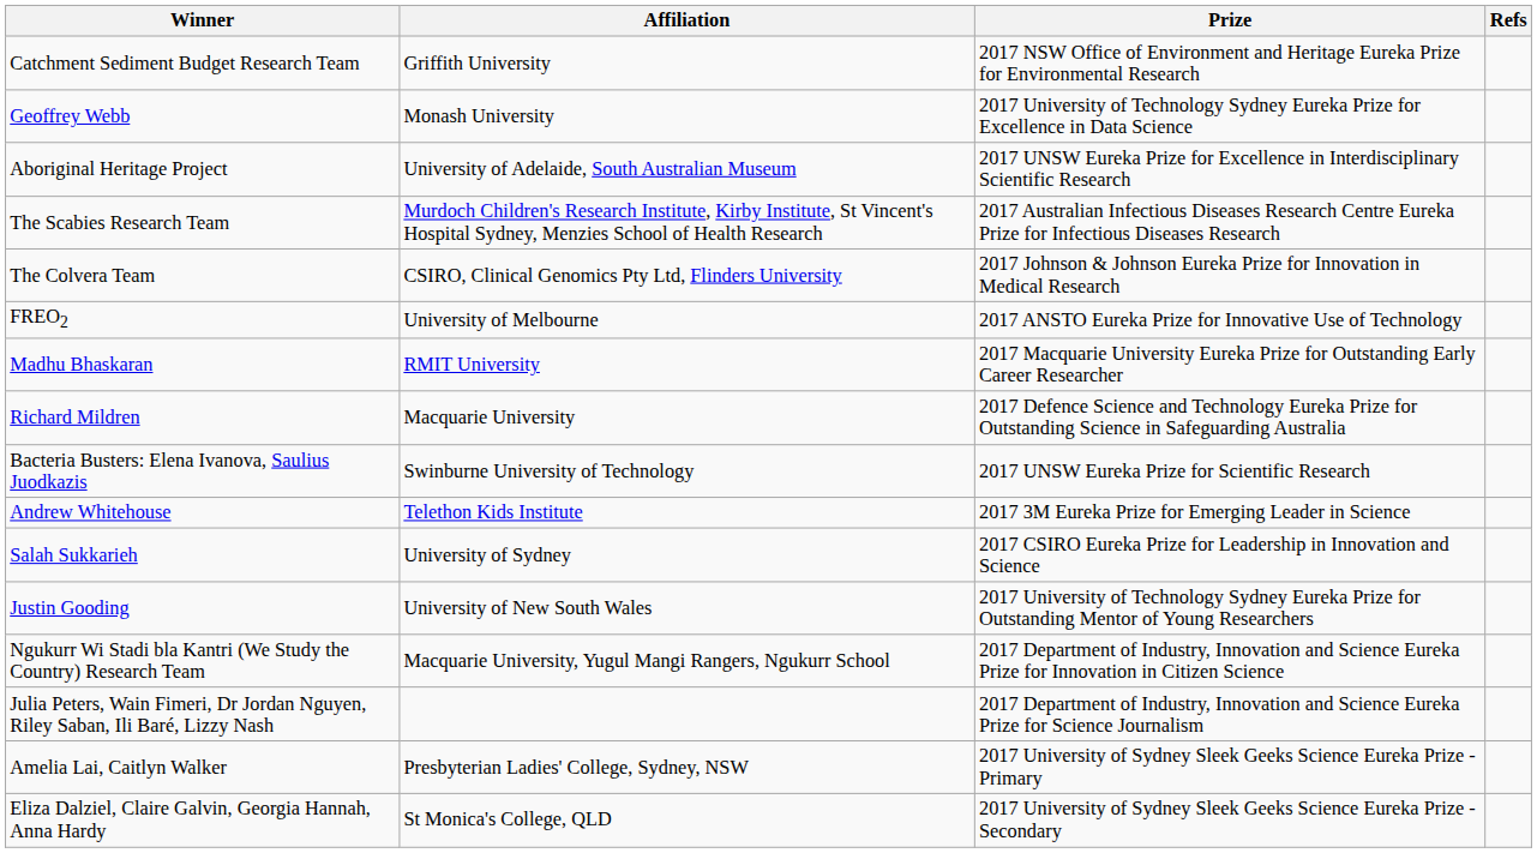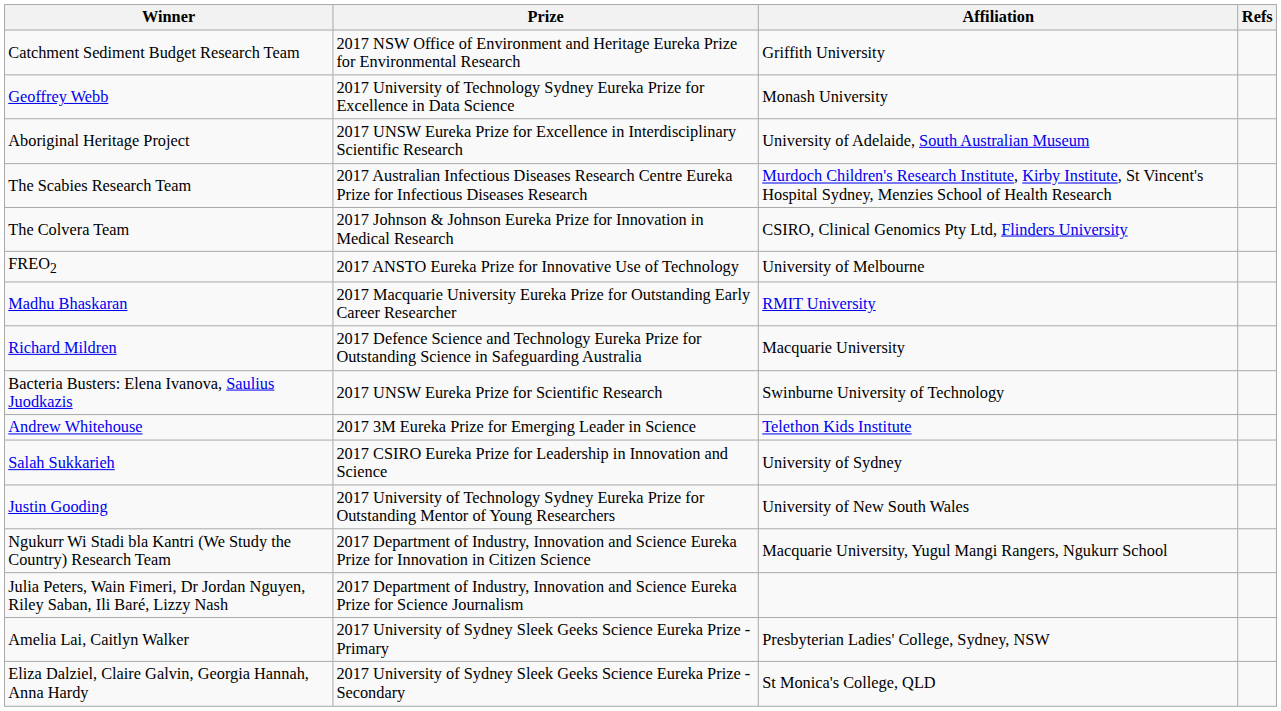 <table class="wikitable">
 <tr>
 <th>Winner</th>
+<th>Prize</th>
 <th>Affiliation</th>
-<th>Prize</th>
 <th>Refs</th>
 </tr>
 <tr>
 <td>Catchment Sediment Budget Research Team</td>
+<td>2017 NSW Office of Environment and Heritage Eureka Prize for Environmental Research</td>
 <td>Griffith University</td>
-<td>2017 NSW Office of Environment and Heritage Eureka Prize for Environmental Research</td>
 <td></td>
 </tr>
 <tr>
 <td><a href='#'>Geoffrey Webb</a></td>
+<td>2017 University of Technology Sydney Eureka Prize for Excellence in Data Science</td>
 <td>Monash University</td>
-<td>2017 University of Technology Sydney Eureka Prize for Excellence in Data Science</td>
 <td></td>
 </tr>
 <tr>
 <td>Aboriginal Heritage Project</td>
+<td>2017 UNSW Eureka Prize for Excellence in Interdisciplinary Scientific Research</td>
 <td>University of Adelaide, <a href='#'>South Australian Museum</a></td>
-<td>2017 UNSW Eureka Prize for Excellence in Interdisciplinary Scientific Research</td>
 <td></td>
 </tr>
 <tr>
 <td>The Scabies Research Team</td>
+<td>2017 Australian Infectious Diseases Research Centre Eureka Prize for Infectious Diseases Research</td>
 <td><a href='#'>Murdoch Children's Research Institute</a>, <a href='#'>Kirby Institute</a>, St Vincent's Hospital Sydney, Menzies School of Health Research</td>
-<td>2017 Australian Infectious Diseases Research Centre Eureka Prize for Infectious Diseases Research</td>
 <td></td>
 </tr>
 <tr>
 <td>The Colvera Team</td>
+<td>2017 Johnson & Johnson Eureka Prize for Innovation in Medical Research</td>
 <td>CSIRO, Clinical Genomics Pty Ltd, <a href='#'>Flinders University</a></td>
-<td>2017 Johnson & Johnson Eureka Prize for Innovation in Medical Research</td>
 <td></td>
 </tr>
 <tr>
 <td>FREO<sub>2</sub></td>
+<td>2017 ANSTO Eureka Prize for Innovative Use of Technology</td>
 <td>University of Melbourne</td>
-<td>2017 ANSTO Eureka Prize for Innovative Use of Technology</td>
 <td></td>
 </tr>
 <tr>
 <td><a href='#'>Madhu Bhaskaran</a></td>
+<td>2017 Macquarie University Eureka Prize for Outstanding Early Career Researcher</td>
 <td><a href='#'>RMIT University</a></td>
-<td>2017 Macquarie University Eureka Prize for Outstanding Early Career Researcher</td>
 <td></td>
 </tr>
 <tr>
 <td><a href='#'>Richard Mildren</a></td>
+<td>2017 Defence Science and Technology Eureka Prize for Outstanding Science in Safeguarding Australia</td>
 <td>Macquarie University</td>
-<td>2017 Defence Science and Technology Eureka Prize for Outstanding Science in Safeguarding Australia</td>
 <td></td>
 </tr>
 <tr>
 <td>Bacteria Busters: Elena Ivanova, <a href='#'>Saulius Juodkazis</a></td>
+<td>2017 UNSW Eureka Prize for Scientific Research</td>
 <td>Swinburne University of Technology</td>
-<td>2017 UNSW Eureka Prize for Scientific Research</td>
 <td></td>
 </tr>
 <tr>
 <td><a href='#'>Andrew Whitehouse</a></td>
+<td>2017 3M Eureka Prize for Emerging Leader in Science</td>
 <td><a href='#'>Telethon Kids Institute</a></td>
-<td>2017 3M Eureka Prize for Emerging Leader in Science</td>
 <td></td>
 </tr>
 <tr>
 <td><a href='#'>Salah Sukkarieh</a></td>
+<td>2017 CSIRO Eureka Prize for Leadership in Innovation and Science</td>
 <td>University of Sydney</td>
-<td>2017 CSIRO Eureka Prize for Leadership in Innovation and Science</td>
 <td></td>
 </tr>
 <tr>
 <td><a href='#'>Justin Gooding</a></td>
+<td>2017 University of Technology Sydney Eureka Prize for Outstanding Mentor of Young Researchers</td>
 <td>University of New South Wales</td>
-<td>2017 University of Technology Sydney Eureka Prize for Outstanding Mentor of Young Researchers</td>
 <td></td>
 </tr>
 <tr>
 <td>Ngukurr Wi Stadi bla Kantri (We Study the Country) Research Team</td>
+<td>2017 Department of Industry, Innovation and Science Eureka Prize for Innovation in Citizen Science</td>
 <td>Macquarie University, Yugul Mangi Rangers, Ngukurr School</td>
-<td>2017 Department of Industry, Innovation and Science Eureka Prize for Innovation in Citizen Science</td>
 <td></td>
 </tr>
 <tr>
 <td>Julia Peters, Wain Fimeri, Dr Jordan Nguyen, Riley Saban, Ili Baré, Lizzy Nash</td>
+<td>2017 Department of Industry, Innovation and Science Eureka Prize for Science Journalism</td>
 <td></td>
-<td>2017 Department of Industry, Innovation and Science Eureka Prize for Science Journalism</td>
 <td></td>
 </tr>
 <tr>
 <td>Amelia Lai, Caitlyn Walker</td>
+<td>2017 University of Sydney Sleek Geeks Science Eureka Prize - Primary</td>
 <td>Presbyterian Ladies' College, Sydney, NSW</td>
-<td>2017 University of Sydney Sleek Geeks Science Eureka Prize - Primary</td>
 <td></td>
 </tr>
 <tr>
 <td>Eliza Dalziel, Claire Galvin, Georgia Hannah, Anna Hardy</td>
+<td>2017 University of Sydney Sleek Geeks Science Eureka Prize - Secondary</td>
 <td>St Monica's College, QLD</td>
-<td>2017 University of Sydney Sleek Geeks Science Eureka Prize - Secondary</td>
 <td></td>
 </tr>
 </table>
